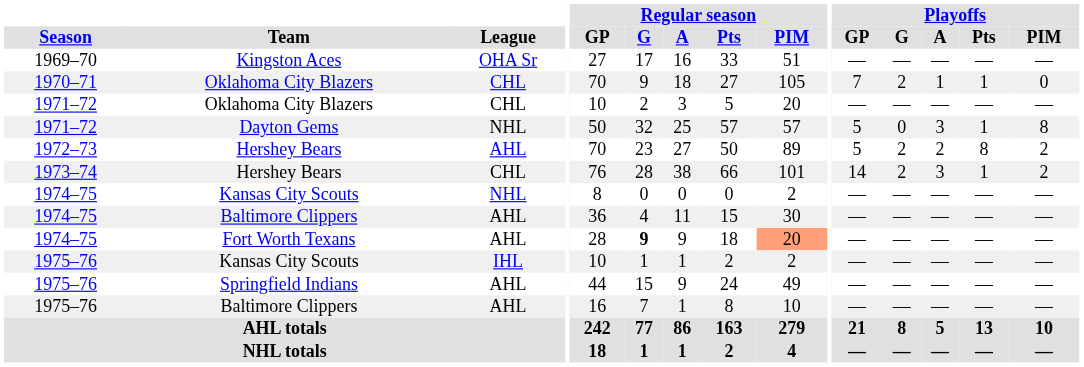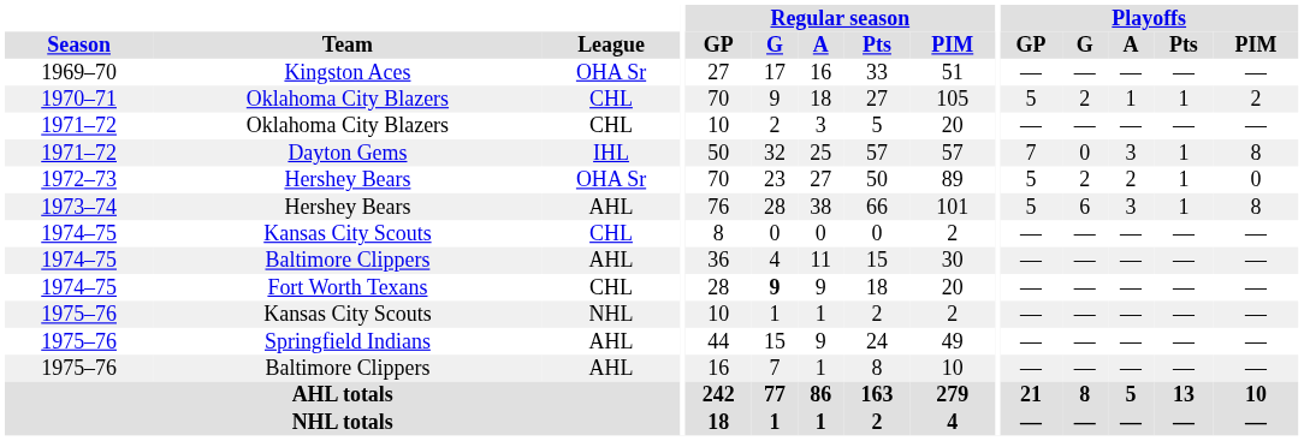 <table border="0" cellpadding="1" cellspacing="0" style="text-align:center; width:60em">
 <tr bgcolor="#e0e0e0">
 <th colspan="3" bgcolor="#ffffff"></th>
 <th rowspan="100" bgcolor="#ffffff"></th>
 <th colspan="5"><a href='#'>Regular season</a></th>
 <th rowspan="100" bgcolor="#ffffff"></th>
 <th colspan="5"><a href='#'>Playoffs</a></th>
 </tr>
 <tr bgcolor="#e0e0e0">
 <th><a href='#'>Season</a></th>
 <th>Team</th>
 <th>League</th>
 <th>GP</th>
 <th><a href='#'>G</a></th>
 <th><a href='#'>A</a></th>
 <th><a href='#'>Pts</a></th>
 <th><a href='#'>PIM</a></th>
 <th>GP</th>
 <th>G</th>
 <th>A</th>
 <th>Pts</th>
 <th>PIM</th>
 </tr>
 <tr>
 <td>1969–70</td>
 <td><a href='#'>Kingston Aces</a></td>
 <td><a href='#'>OHA Sr</a></td>
 <td>27</td>
 <td>17</td>
 <td>16</td>
 <td>33</td>
 <td>51</td>
 <td>—</td>
 <td>—</td>
 <td>—</td>
 <td>—</td>
 <td>—</td>
 </tr>
 <tr bgcolor="#f0f0f0">
 <td><a href='#'>1970–71</a></td>
 <td><a href='#'>Oklahoma City Blazers</a></td>
 <td><a href='#'>CHL</a></td>
 <td>70</td>
 <td>9</td>
 <td>18</td>
 <td>27</td>
 <td>105</td>
-<td>7</td>
+<td>5</td>
 <td>2</td>
 <td>1</td>
 <td>1</td>
-<td>0</td>
+<td>2</td>
 </tr>
 <tr>
 <td><a href='#'>1971–72</a></td>
 <td>Oklahoma City Blazers</td>
 <td>CHL</td>
 <td>10</td>
 <td>2</td>
 <td>3</td>
 <td>5</td>
 <td>20</td>
 <td>—</td>
 <td>—</td>
 <td>—</td>
 <td>—</td>
 <td>—</td>
 </tr>
 <tr bgcolor="#f0f0f0">
 <td><a href='#'>1971–72</a></td>
 <td><a href='#'>Dayton Gems</a></td>
-<td>NHL</td>
+<td><a href='#'>IHL</a></td>
 <td>50</td>
 <td>32</td>
 <td>25</td>
 <td>57</td>
 <td>57</td>
-<td>5</td>
+<td>7</td>
 <td>0</td>
 <td>3</td>
 <td>1</td>
 <td>8</td>
 </tr>
 <tr>
 <td><a href='#'>1972–73</a></td>
 <td><a href='#'>Hershey Bears</a></td>
-<td><a href='#'>AHL</a></td>
+<td><a href='#'>OHA Sr</a></td>
 <td>70</td>
 <td>23</td>
 <td>27</td>
 <td>50</td>
 <td>89</td>
 <td>5</td>
 <td>2</td>
 <td>2</td>
-<td>8</td>
-<td>2</td>
+<td>1</td>
+<td>0</td>
 </tr>
 <tr bgcolor="#f0f0f0">
 <td><a href='#'>1973–74</a></td>
 <td>Hershey Bears</td>
-<td>CHL</td>
+<td>AHL</td>
 <td>76</td>
 <td>28</td>
 <td>38</td>
 <td>66</td>
 <td>101</td>
-<td>14</td>
-<td>2</td>
+<td>5</td>
+<td>6</td>
 <td>3</td>
 <td>1</td>
-<td>2</td>
+<td>8</td>
 </tr>
 <tr>
 <td><a href='#'>1974–75</a></td>
 <td><a href='#'>Kansas City Scouts</a></td>
-<td><a href='#'>NHL</a></td>
+<td><a href='#'>CHL</a></td>
 <td>8</td>
 <td>0</td>
 <td>0</td>
 <td>0</td>
 <td>2</td>
 <td>—</td>
 <td>—</td>
 <td>—</td>
 <td>—</td>
 <td>—</td>
 </tr>
 <tr bgcolor="#f0f0f0">
 <td><a href='#'>1974–75</a></td>
 <td><a href='#'>Baltimore Clippers</a></td>
 <td>AHL</td>
 <td>36</td>
 <td>4</td>
 <td>11</td>
 <td>15</td>
 <td>30</td>
 <td>—</td>
 <td>—</td>
 <td>—</td>
 <td>—</td>
 <td>—</td>
 </tr>
 <tr>
 <td><a href='#'>1974–75</a></td>
 <td><a href='#'>Fort Worth Texans</a></td>
-<td>AHL</td>
+<td>CHL</td>
 <td>28</td>
 <td><strong>9</strong></td>
 <td>9</td>
 <td>18</td>
-<td style="background: lightsalmon;">20</td>
+<td>20</td>
 <td>—</td>
 <td>—</td>
 <td>—</td>
 <td>—</td>
 <td>—</td>
 </tr>
 <tr bgcolor="#f0f0f0">
 <td><a href='#'>1975–76</a></td>
 <td>Kansas City Scouts</td>
-<td><a href='#'>IHL</a></td>
+<td>NHL</td>
 <td>10</td>
 <td>1</td>
 <td>1</td>
 <td>2</td>
 <td>2</td>
 <td>—</td>
 <td>—</td>
 <td>—</td>
 <td>—</td>
 <td>—</td>
 </tr>
 <tr>
 <td><a href='#'>1975–76</a></td>
 <td><a href='#'>Springfield Indians</a></td>
 <td>AHL</td>
 <td>44</td>
 <td>15</td>
 <td>9</td>
 <td>24</td>
 <td>49</td>
 <td>—</td>
 <td>—</td>
 <td>—</td>
 <td>—</td>
 <td>—</td>
 </tr>
 <tr bgcolor="#f0f0f0">
 <td>1975–76</td>
 <td>Baltimore Clippers</td>
 <td>AHL</td>
 <td>16</td>
 <td>7</td>
 <td>1</td>
 <td>8</td>
 <td>10</td>
 <td>—</td>
 <td>—</td>
 <td>—</td>
 <td>—</td>
 <td>—</td>
 </tr>
 <tr bgcolor="#e0e0e0">
 <th colspan="3">AHL totals</th>
 <th>242</th>
 <th>77</th>
 <th>86</th>
 <th>163</th>
 <th>279</th>
 <th>21</th>
 <th>8</th>
 <th>5</th>
 <th>13</th>
 <th>10</th>
 </tr>
 <tr bgcolor="#e0e0e0">
 <th colspan="3">NHL totals</th>
 <th>18</th>
 <th>1</th>
 <th>1</th>
 <th>2</th>
 <th>4</th>
 <th>—</th>
 <th>—</th>
 <th>—</th>
 <th>—</th>
 <th>—</th>
 </tr>
 </table>
